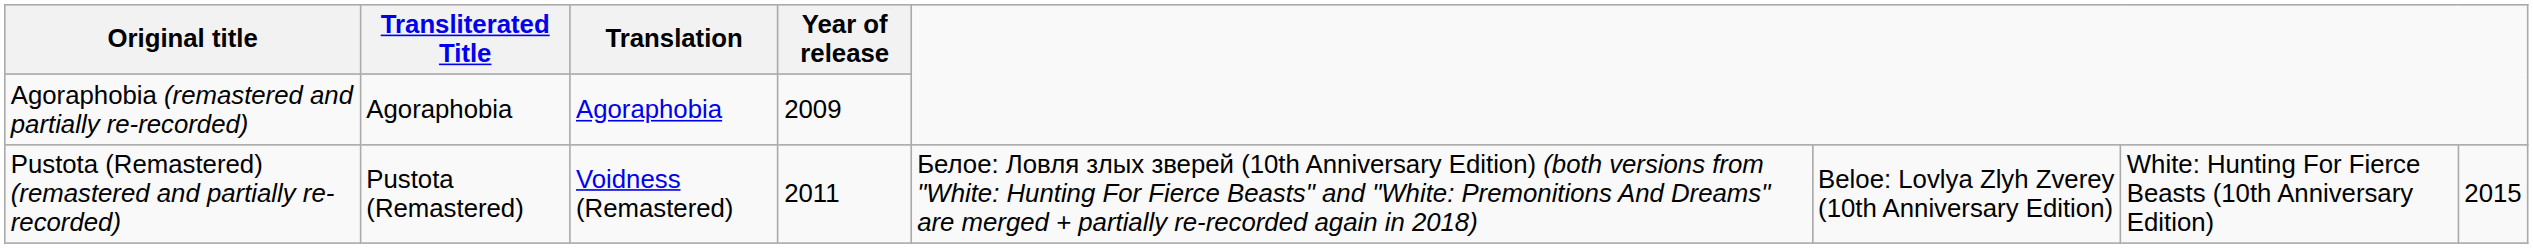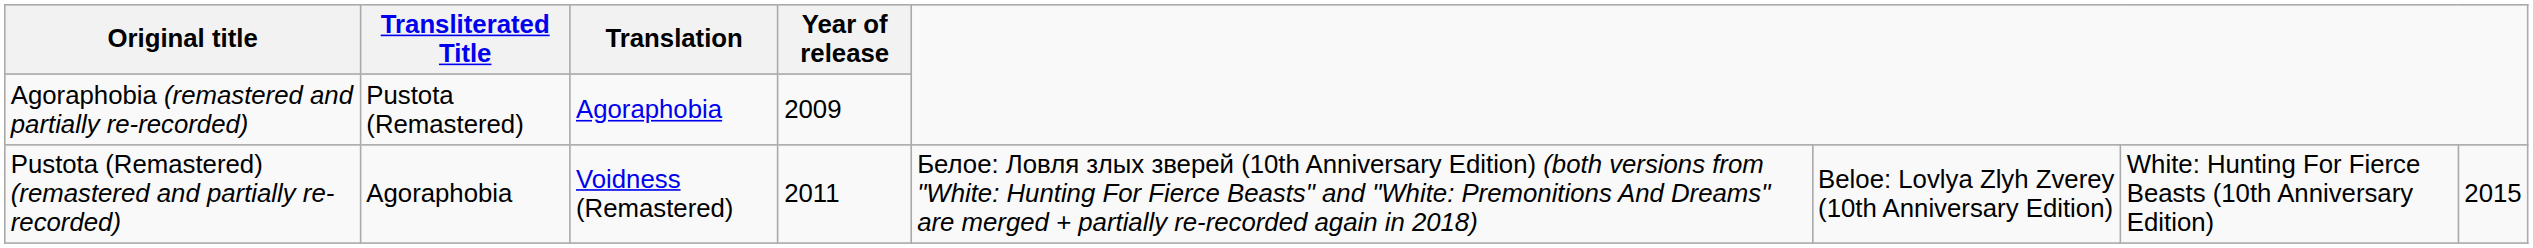 <table class="wikitable">
 <tr>
 <th>Original title</th>
 <th><a href='#'>Transliterated Title</a></th>
 <th>Translation</th>
 <th>Year of release</th>
 </tr>
 <tr>
 <td>Agoraphobia <em>(remastered and partially re-recorded)</em></td>
-<td>Agoraphobia</td>
+<td>Pustota (Remastered)</td>
 <td><a href='#'>Agoraphobia</a></td>
 <td>2009</td>
 </tr>
 <tr>
 <td>Pustota (Remastered) <em>(remastered and partially re-recorded)</em></td>
-<td>Pustota (Remastered)</td>
+<td>Agoraphobia</td>
 <td><a href='#'>Voidness</a> (Remastered)</td>
 <td>2011</td>
 <td>Белое: Ловля злых зверей (10th Anniversary Edition) <em>(both versions from "White: Hunting For Fierce Beasts" and "White: Premonitions And Dreams" are merged + partially re-recorded again in 2018)</em></td>
 <td>Beloe: Lovlya Zlyh Zverey (10th Anniversary Edition)</td>
 <td>White: Hunting For Fierce Beasts (10th Anniversary Edition)</td>
 <td>2015</td>
 </tr>
 </table>
